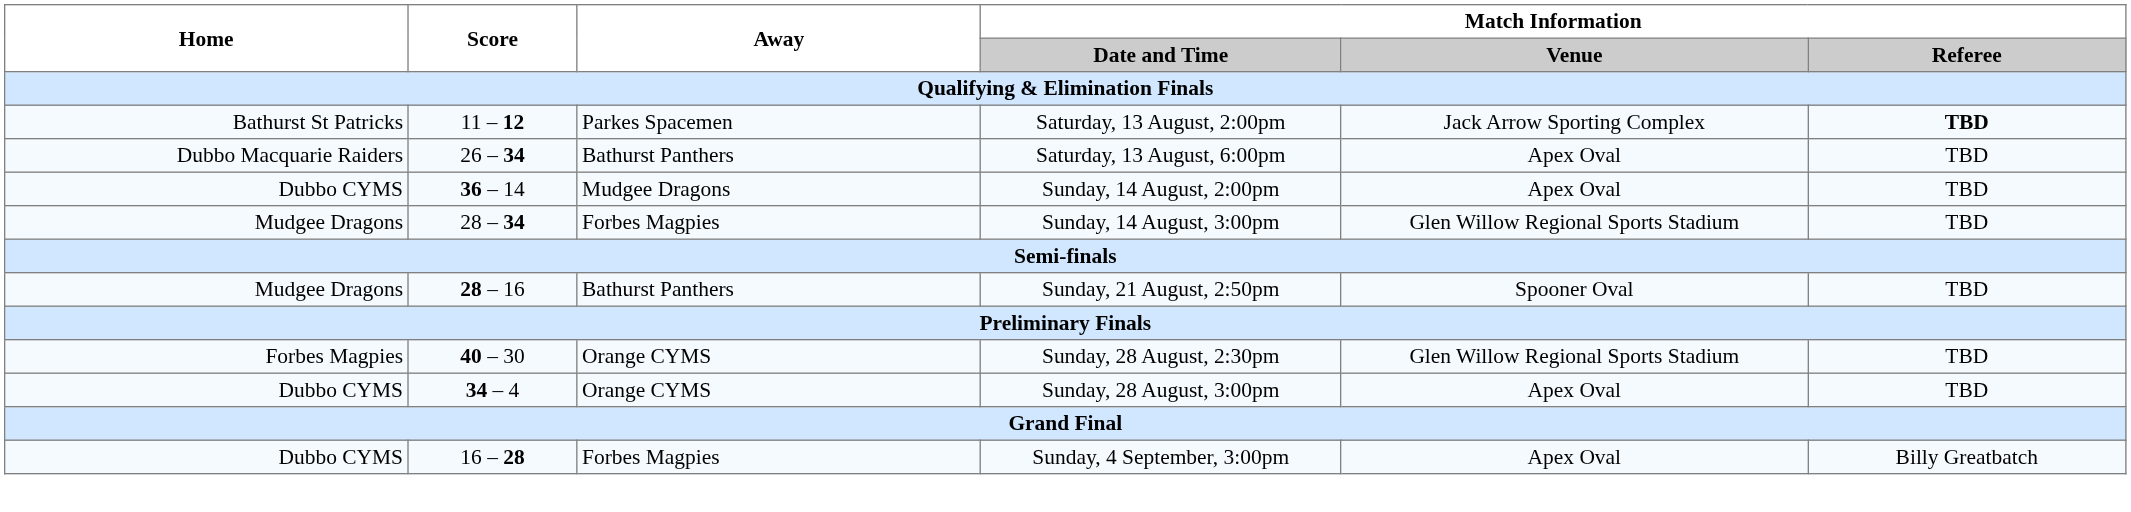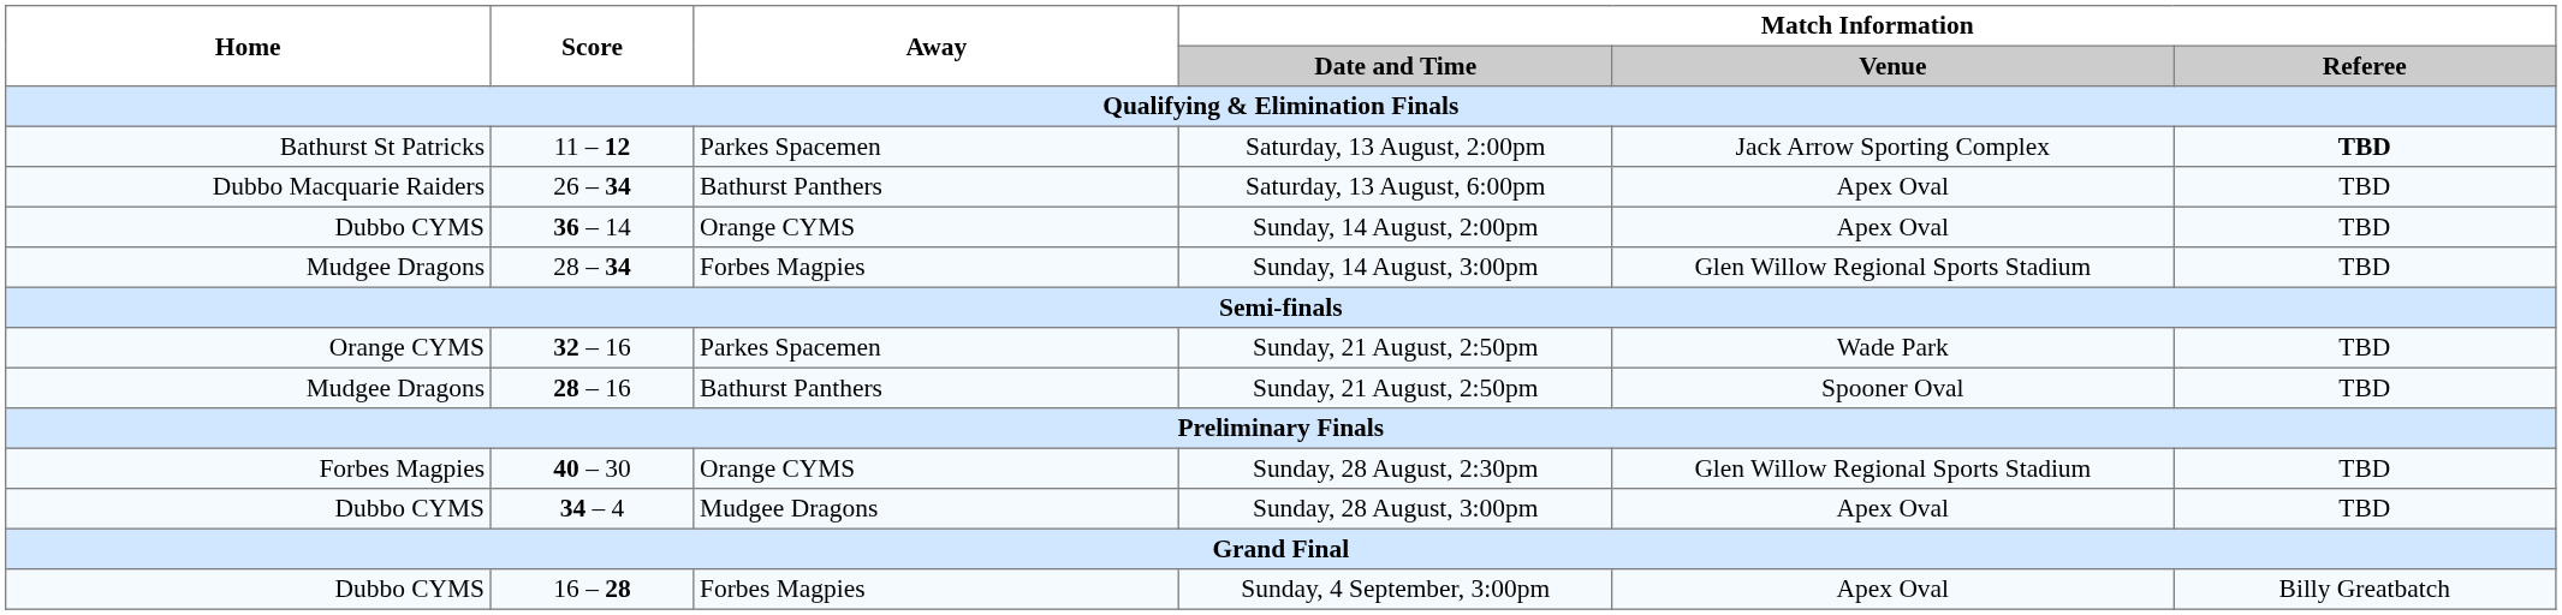 <table border="1" cellpadding="3" cellspacing="0" width="100%" style="border-collapse:collapse;  text-align:center;">
 <tr>
 <th rowspan="2" width="19%">Home</th>
 <th rowspan="2" width="8%">Score</th>
 <th rowspan="2" width="19%">Away</th>
 <th colspan="3">Match Information</th>
 </tr>
 <tr bgcolor="#CCCCCC">
 <th width="17%">Date and Time</th>
 <th width="22%">Venue</th>
 <th width="50%">Referee</th>
 </tr>
 <tr style="background:#d0e7ff;">
 <td colspan="6"><strong>Qualifying & Elimination Finals</strong></td>
 </tr>
 <tr style="text-align:center; background:#f5faff;">
 <td align="right">Bathurst St Patricks </td>
 <td>11 – <strong>12</strong></td>
 <td align="left"> Parkes Spacemen</td>
 <td>Saturday, 13 August, 2:00pm</td>
 <td>Jack Arrow Sporting Complex</td>
 <td><strong>TBD</strong></td>
 </tr>
 <tr style="text-align:center; background:#f5faff;">
 <td align="right">Dubbo Macquarie Raiders </td>
 <td>26 – <strong>34</strong></td>
 <td align="left"> Bathurst Panthers</td>
 <td>Saturday, 13 August, 6:00pm</td>
 <td>Apex Oval</td>
 <td>TBD</td>
 </tr>
 <tr style="text-align:center; background:#f5faff;">
 <td align="right">Dubbo CYMS </td>
 <td><strong>36</strong> – 14</td>
-<td align="left"> Mudgee Dragons</td>
+<td align="left"> Orange CYMS</td>
 <td>Sunday, 14 August, 2:00pm</td>
 <td>Apex Oval</td>
 <td>TBD</td>
 </tr>
 <tr style="text-align:center; background:#f5faff;">
 <td align="right">Mudgee Dragons </td>
 <td>28 – <strong>34</strong></td>
 <td align="left"> Forbes Magpies</td>
 <td>Sunday, 14 August, 3:00pm</td>
 <td>Glen Willow Regional Sports Stadium</td>
 <td>TBD</td>
 </tr>
 <tr style="background:#d0e7ff;">
 <td colspan="6"><strong>Semi-finals</strong></td>
+</tr>
+<tr style="text-align:center; background:#f5faff;">
+<td align="right">Orange CYMS </td>
+<td><strong>32</strong> – 16</td>
+<td align="left"> Parkes Spacemen</td>
+<td>Sunday, 21 August, 2:50pm</td>
+<td>Wade Park</td>
+<td>TBD</td>
 </tr>
 <tr style="text-align:center; background:#f5faff;">
 <td align="right">Mudgee Dragons </td>
 <td><strong>28</strong> – 16</td>
 <td align="left"> Bathurst Panthers</td>
 <td>Sunday, 21 August, 2:50pm</td>
 <td>Spooner Oval</td>
 <td>TBD</td>
 </tr>
 <tr style="background:#d0e7ff;">
 <td colspan="6"><strong>Preliminary Finals</strong></td>
 </tr>
 <tr style="text-align:center; background:#f5faff;">
 <td align="right">Forbes Magpies </td>
 <td><strong>40</strong> – 30</td>
 <td align="left"> Orange CYMS</td>
 <td>Sunday, 28 August, 2:30pm</td>
 <td>Glen Willow Regional Sports Stadium</td>
 <td>TBD</td>
 </tr>
 <tr style="text-align:center; background:#f5faff;">
 <td align="right">Dubbo CYMS </td>
 <td><strong>34</strong> – 4</td>
-<td align="left"> Orange CYMS</td>
+<td align="left"> Mudgee Dragons</td>
 <td>Sunday, 28 August, 3:00pm</td>
 <td>Apex Oval</td>
 <td>TBD</td>
 </tr>
 <tr style="background:#d0e7ff;">
 <td colspan="6"><strong>Grand Final</strong></td>
 </tr>
 <tr style="text-align:center; background:#f5faff;">
 <td align="right">Dubbo CYMS </td>
 <td>16 – <strong>28</strong></td>
 <td align="left"> Forbes Magpies</td>
 <td>Sunday, 4 September, 3:00pm</td>
 <td>Apex Oval</td>
 <td>Billy Greatbatch</td>
 </tr>
 </table>
